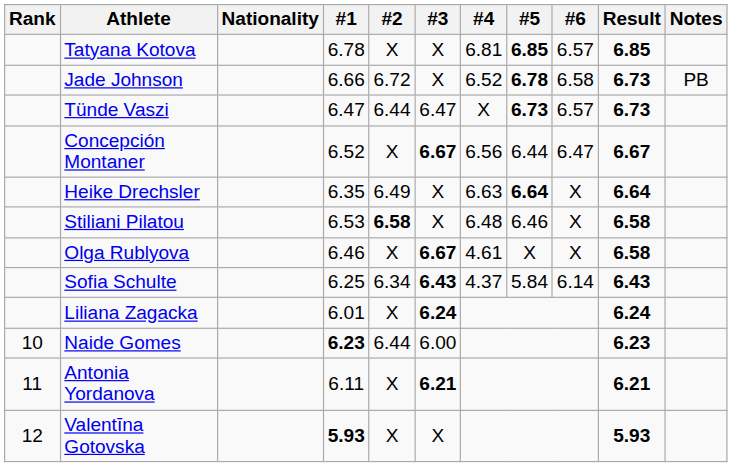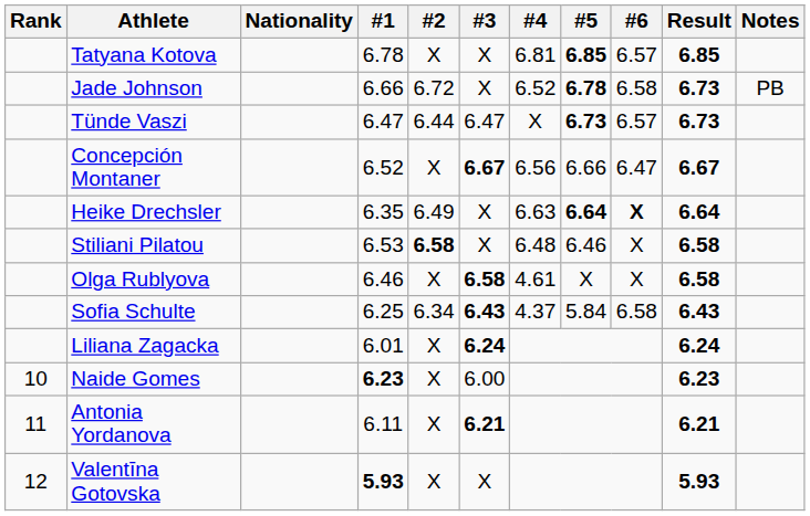 <table class="wikitable sortable" style="text-align:center">
 <tr>
 <th>Rank</th>
 <th>Athlete</th>
 <th>Nationality</th>
 <th>#1</th>
 <th>#2</th>
 <th>#3</th>
 <th>#4</th>
 <th>#5</th>
 <th>#6</th>
 <th>Result</th>
 <th>Notes</th>
 </tr>
 <tr>
 <td></td>
 <td align="left"><a href='#'>Tatyana Kotova</a></td>
 <td align=left></td>
 <td>6.78</td>
 <td>X</td>
 <td>X</td>
 <td>6.81</td>
 <td><strong>6.85</strong></td>
 <td>6.57</td>
 <td><strong>6.85</strong></td>
 <td></td>
 </tr>
 <tr>
 <td></td>
 <td align="left"><a href='#'>Jade Johnson</a></td>
 <td align=left></td>
 <td>6.66</td>
 <td>6.72</td>
 <td>X</td>
 <td>6.52</td>
 <td><strong>6.78</strong></td>
 <td>6.58</td>
 <td><strong>6.73</strong></td>
 <td>PB</td>
 </tr>
 <tr>
 <td></td>
 <td align="left"><a href='#'>Tünde Vaszi</a></td>
 <td align=left></td>
 <td>6.47</td>
 <td>6.44</td>
 <td>6.47</td>
 <td>X</td>
 <td><strong>6.73</strong></td>
 <td>6.57</td>
 <td><strong>6.73</strong></td>
 <td></td>
 </tr>
 <tr>
 <td></td>
 <td align="left"><a href='#'>Concepción Montaner</a></td>
 <td align=left></td>
 <td>6.52</td>
 <td>X</td>
 <td><strong>6.67</strong></td>
 <td>6.56</td>
-<td>6.44</td>
+<td>6.66</td>
 <td>6.47</td>
 <td><strong>6.67</strong></td>
 <td></td>
 </tr>
 <tr>
 <td></td>
 <td align="left"><a href='#'>Heike Drechsler</a></td>
 <td align=left></td>
 <td>6.35</td>
 <td>6.49</td>
 <td>X</td>
 <td>6.63</td>
 <td><strong>6.64</strong></td>
-<td>X</td>
+<td><strong>X</strong></td>
 <td><strong>6.64</strong></td>
 <td></td>
 </tr>
 <tr>
 <td></td>
 <td align="left"><a href='#'>Stiliani Pilatou</a></td>
 <td align=left></td>
 <td>6.53</td>
 <td><strong>6.58</strong></td>
 <td>X</td>
 <td>6.48</td>
 <td>6.46</td>
 <td>X</td>
 <td><strong>6.58</strong></td>
 <td></td>
 </tr>
 <tr>
 <td></td>
 <td align="left"><a href='#'>Olga Rublyova</a></td>
 <td align=left></td>
 <td>6.46</td>
 <td>X</td>
-<td><strong>6.67</strong></td>
+<td><strong>6.58</strong></td>
 <td>4.61</td>
 <td>X</td>
 <td>X</td>
 <td><strong>6.58</strong></td>
 <td></td>
 </tr>
 <tr>
 <td></td>
 <td align="left"><a href='#'>Sofia Schulte</a></td>
 <td align=left></td>
 <td>6.25</td>
 <td>6.34</td>
 <td><strong>6.43</strong></td>
 <td>4.37</td>
 <td>5.84</td>
-<td>6.14</td>
+<td>6.58</td>
 <td><strong>6.43</strong></td>
 <td></td>
 </tr>
 <tr>
 <td></td>
 <td align="left"><a href='#'>Liliana Zagacka</a></td>
 <td align=left></td>
 <td>6.01</td>
 <td>X</td>
 <td><strong>6.24</strong></td>
 <td colspan=3></td>
 <td><strong>6.24</strong></td>
 <td></td>
 </tr>
 <tr>
 <td>10</td>
 <td align="left"><a href='#'>Naide Gomes</a></td>
 <td align=left></td>
 <td><strong>6.23</strong></td>
-<td>6.44</td>
+<td>X</td>
 <td>6.00</td>
 <td colspan=3></td>
 <td><strong>6.23</strong></td>
 <td></td>
 </tr>
 <tr>
 <td>11</td>
 <td align="left"><a href='#'>Antonia Yordanova</a></td>
 <td align=left></td>
 <td>6.11</td>
 <td>X</td>
 <td><strong>6.21</strong></td>
 <td colspan=3></td>
 <td><strong>6.21</strong></td>
 <td></td>
 </tr>
 <tr>
 <td>12</td>
 <td align="left"><a href='#'>Valentīna Gotovska</a></td>
 <td align=left></td>
 <td><strong>5.93</strong></td>
 <td>X</td>
 <td>X</td>
 <td colspan=3></td>
 <td><strong>5.93</strong></td>
 <td></td>
 </tr>
 </table>
